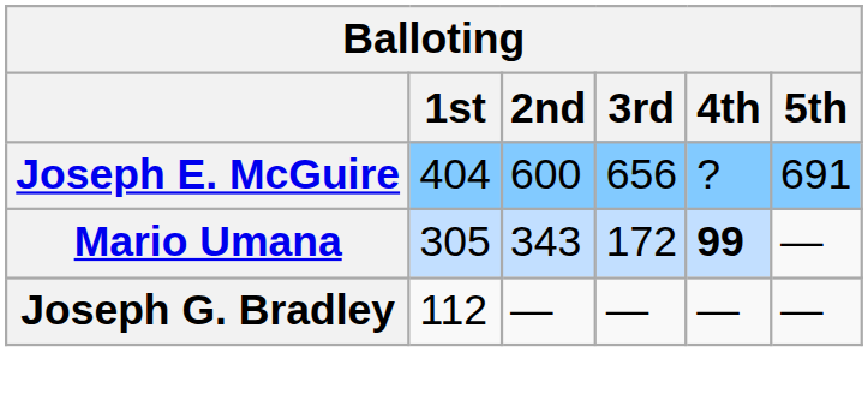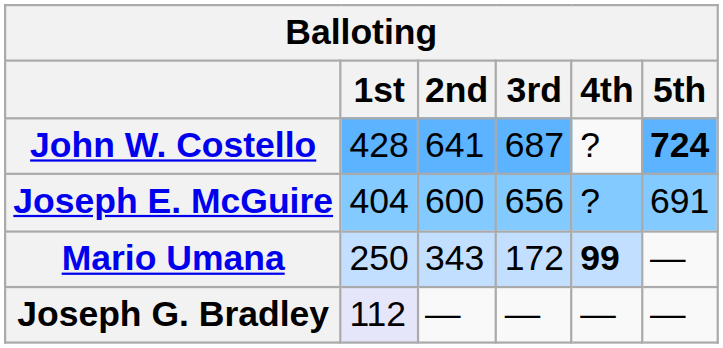 <table class="wikitable collapsible">
 <tr>
 <th style="text-align:center" colspan="6"><strong>Balloting</strong></th>
 </tr>
 <tr>
 <th></th>
 <th>1st</th>
 <th>2nd</th>
 <th>3rd</th>
 <th>4th</th>
 <th>5th</th>
 </tr>
 <tr>
+<th><a href='#'>John W. Costello</a></th>
+<td style="background:#5cb3ff">428</td>
+<td style="background:#5cb3ff">641</td>
+<td style="background:#5cb3ff">687</td>
+<td style="background:#">?</td>
+<td style="background:#5cb3ff"><strong>724</strong></td>
+</tr>
+<tr>
 <th><a href='#'>Joseph E. McGuire</a></th>
 <td style="background:#82caff">404</td>
 <td style="background:#82caff">600</td>
 <td style="background:#82caff">656</td>
 <td style="background:#82caff">?</td>
 <td style="background:#82caff">691</td>
 </tr>
 <tr>
 <th><a href='#'>Mario Umana</a></th>
-<td style="background:#c2dfff">305</td>
+<td style="background:#c2dfff">250</td>
 <td style="background:#c2dfff">343</td>
 <td style="background:#c2dfff">172</td>
 <td style="background:#c2dfff"><strong>99</strong></td>
 <td>—</td>
 </tr>
 <tr>
 <th>Joseph G. Bradley</th>
-<td>112</td>
+<td style="background: lavender;">112</td>
 <td>—</td>
 <td>—</td>
 <td>—</td>
 <td>—</td>
 </tr>
 </table>
